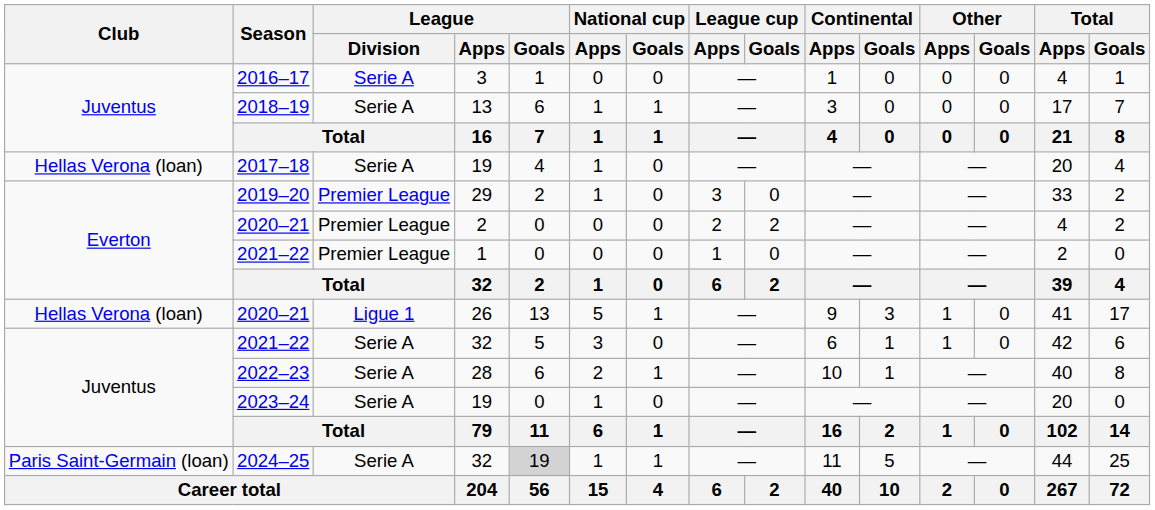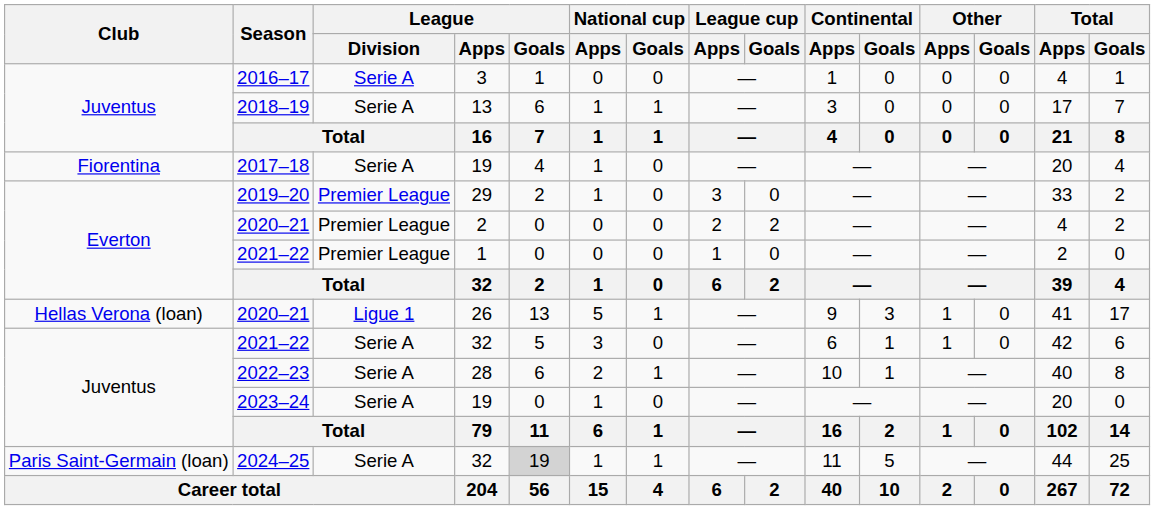 <table class="wikitable" style="text-align:center">
 <tr>
 <th rowspan="2">Club</th>
 <th rowspan="2">Season</th>
 <th colspan="3">League</th>
 <th colspan="2">National cup</th>
 <th colspan="2">League cup</th>
 <th colspan="2">Continental</th>
 <th colspan="2">Other</th>
 <th colspan="2">Total</th>
 </tr>
 <tr>
 <th>Division</th>
 <th>Apps</th>
 <th>Goals</th>
 <th>Apps</th>
 <th>Goals</th>
 <th>Apps</th>
 <th>Goals</th>
 <th>Apps</th>
 <th>Goals</th>
 <th>Apps</th>
 <th>Goals</th>
 <th>Apps</th>
 <th>Goals</th>
 </tr>
 <tr>
 <td rowspan="3"><a href='#'>Juventus</a></td>
 <td><a href='#'>2016–17</a></td>
 <td><a href='#'>Serie A</a></td>
 <td>3</td>
 <td>1</td>
 <td>0</td>
 <td>0</td>
 <td colspan="2">—</td>
 <td>1</td>
 <td>0</td>
 <td>0</td>
 <td>0</td>
 <td>4</td>
 <td>1</td>
 </tr>
 <tr>
 <td><a href='#'>2018–19</a></td>
 <td>Serie A</td>
 <td>13</td>
 <td>6</td>
 <td>1</td>
 <td>1</td>
 <td colspan="2">—</td>
 <td>3</td>
 <td>0</td>
 <td>0</td>
 <td>0</td>
 <td>17</td>
 <td>7</td>
 </tr>
 <tr>
 <th colspan="2">Total</th>
 <th>16</th>
 <th>7</th>
 <th>1</th>
 <th>1</th>
 <th colspan="2">—</th>
 <th>4</th>
 <th>0</th>
 <th>0</th>
 <th>0</th>
 <th>21</th>
 <th>8</th>
 </tr>
 <tr>
-<td><a href='#'>Hellas Verona</a> (loan)</td>
+<td><a href='#'>Fiorentina</a></td>
 <td><a href='#'>2017–18</a></td>
 <td>Serie A</td>
 <td>19</td>
 <td>4</td>
 <td>1</td>
 <td>0</td>
 <td colspan="2">—</td>
 <td colspan="2">—</td>
 <td colspan="2">—</td>
 <td>20</td>
 <td>4</td>
 </tr>
 <tr>
 <td rowspan="4"><a href='#'>Everton</a></td>
 <td><a href='#'>2019–20</a></td>
 <td><a href='#'>Premier League</a></td>
 <td>29</td>
 <td>2</td>
 <td>1</td>
 <td>0</td>
 <td>3</td>
 <td>0</td>
 <td colspan="2">—</td>
 <td colspan="2">—</td>
 <td>33</td>
 <td>2</td>
 </tr>
 <tr>
 <td><a href='#'>2020–21</a></td>
 <td>Premier League</td>
 <td>2</td>
 <td>0</td>
 <td>0</td>
 <td>0</td>
 <td>2</td>
 <td>2</td>
 <td colspan="2">—</td>
 <td colspan="2">—</td>
 <td>4</td>
 <td>2</td>
 </tr>
 <tr>
 <td><a href='#'>2021–22</a></td>
 <td>Premier League</td>
 <td>1</td>
 <td>0</td>
 <td>0</td>
 <td>0</td>
 <td>1</td>
 <td>0</td>
 <td colspan="2">—</td>
 <td colspan="2">—</td>
 <td>2</td>
 <td>0</td>
 </tr>
 <tr>
 <th colspan="2">Total</th>
 <th>32</th>
 <th>2</th>
 <th>1</th>
 <th>0</th>
 <th>6</th>
 <th>2</th>
 <th colspan="2">—</th>
 <th colspan="2">—</th>
 <th>39</th>
 <th>4</th>
 </tr>
 <tr>
 <td><a href='#'>Hellas Verona</a> (loan)</td>
 <td><a href='#'>2020–21</a></td>
 <td><a href='#'>Ligue 1</a></td>
 <td>26</td>
 <td>13</td>
 <td>5</td>
 <td>1</td>
 <td colspan="2">—</td>
 <td>9</td>
 <td>3</td>
 <td>1</td>
 <td>0</td>
 <td>41</td>
 <td>17</td>
 </tr>
 <tr>
 <td rowspan="4">Juventus</td>
 <td><a href='#'>2021–22</a></td>
 <td>Serie A</td>
 <td>32</td>
 <td>5</td>
 <td>3</td>
 <td>0</td>
 <td colspan="2">—</td>
 <td>6</td>
 <td>1</td>
 <td>1</td>
 <td>0</td>
 <td>42</td>
 <td>6</td>
 </tr>
 <tr>
 <td><a href='#'>2022–23</a></td>
 <td>Serie A</td>
 <td>28</td>
 <td>6</td>
 <td>2</td>
 <td>1</td>
 <td colspan="2">—</td>
 <td>10</td>
 <td>1</td>
 <td colspan="2">—</td>
 <td>40</td>
 <td>8</td>
 </tr>
 <tr>
 <td><a href='#'>2023–24</a></td>
 <td>Serie A</td>
 <td>19</td>
 <td>0</td>
 <td>1</td>
 <td>0</td>
 <td colspan="2">—</td>
 <td colspan="2">—</td>
 <td colspan="2">—</td>
 <td>20</td>
 <td>0</td>
 </tr>
 <tr>
 <th colspan="2">Total</th>
 <th>79</th>
 <th>11</th>
 <th>6</th>
 <th>1</th>
 <th colspan="2">—</th>
 <th>16</th>
 <th>2</th>
 <th>1</th>
 <th>0</th>
 <th>102</th>
 <th>14</th>
 </tr>
 <tr>
 <td><a href='#'>Paris Saint-Germain</a> (loan)</td>
 <td><a href='#'>2024–25</a></td>
 <td>Serie A</td>
 <td>32</td>
 <td style="background: lightgrey;">19</td>
 <td>1</td>
 <td>1</td>
 <td colspan="2">—</td>
 <td>11</td>
 <td>5</td>
 <td colspan="2">—</td>
 <td>44</td>
 <td>25</td>
 </tr>
 <tr>
 <th colspan="3">Career total</th>
 <th>204</th>
 <th>56</th>
 <th>15</th>
 <th>4</th>
 <th>6</th>
 <th>2</th>
 <th>40</th>
 <th>10</th>
 <th>2</th>
 <th>0</th>
 <th>267</th>
 <th>72</th>
 </tr>
 </table>
